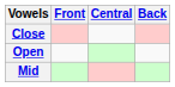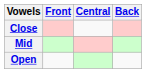 <table class="wikitable" style="text-align:center;">
 <tr>
 <th>Vowels</th>
 <th><a href='#'>Front</a></th>
 <th><a href='#'>Central</a></th>
 <th><a href='#'>Back</a></th>
 </tr>
 <tr>
 <th><a href='#'>Close</a></th>
 <td bgcolor="#ffcccc"><em></em></td>
 <td></td>
 <td bgcolor="#ffcccc"><em></em></td>
 </tr>
 <tr>
+<th><a href='#'>Mid</a></th>
+<td bgcolor="#ccffcc"></td>
+<td bgcolor="#ffcccc"><em></em></td>
+<td bgcolor="#ccffcc"></td>
+</tr>
+<tr>
 <th><a href='#'>Open</a></th>
 <td></td>
 <td bgcolor="#ccffcc"></td>
 <td></td>
 </tr>
-<tr>
-<th><a href='#'>Mid</a></th>
-<td bgcolor="#ccffcc"></td>
-<td bgcolor="#ffcccc"><em></em></td>
-<td bgcolor="#ccffcc"></td>
-</tr>
 </table>
